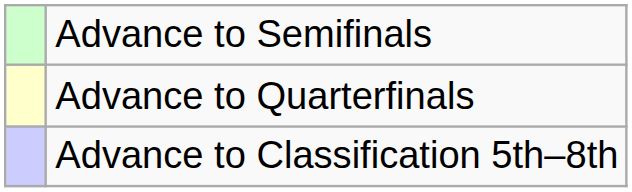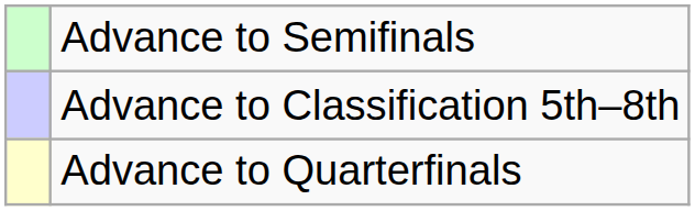 <table class="wikitable">
 <tr>
 <td width=10px bgcolor=#CFC></td>
 <td>Advance to Semifinals</td>
 </tr>
 <tr>
+<td width=10px bgcolor=#CCF></td>
+<td>Advance to Classification 5th–8th</td>
+</tr>
+<tr>
 <td width=10px bgcolor=#FFC></td>
 <td>Advance to Quarterfinals</td>
 </tr>
-<tr>
-<td width=10px bgcolor=#CCF></td>
-<td>Advance to Classification 5th–8th</td>
-</tr>
 </table>
